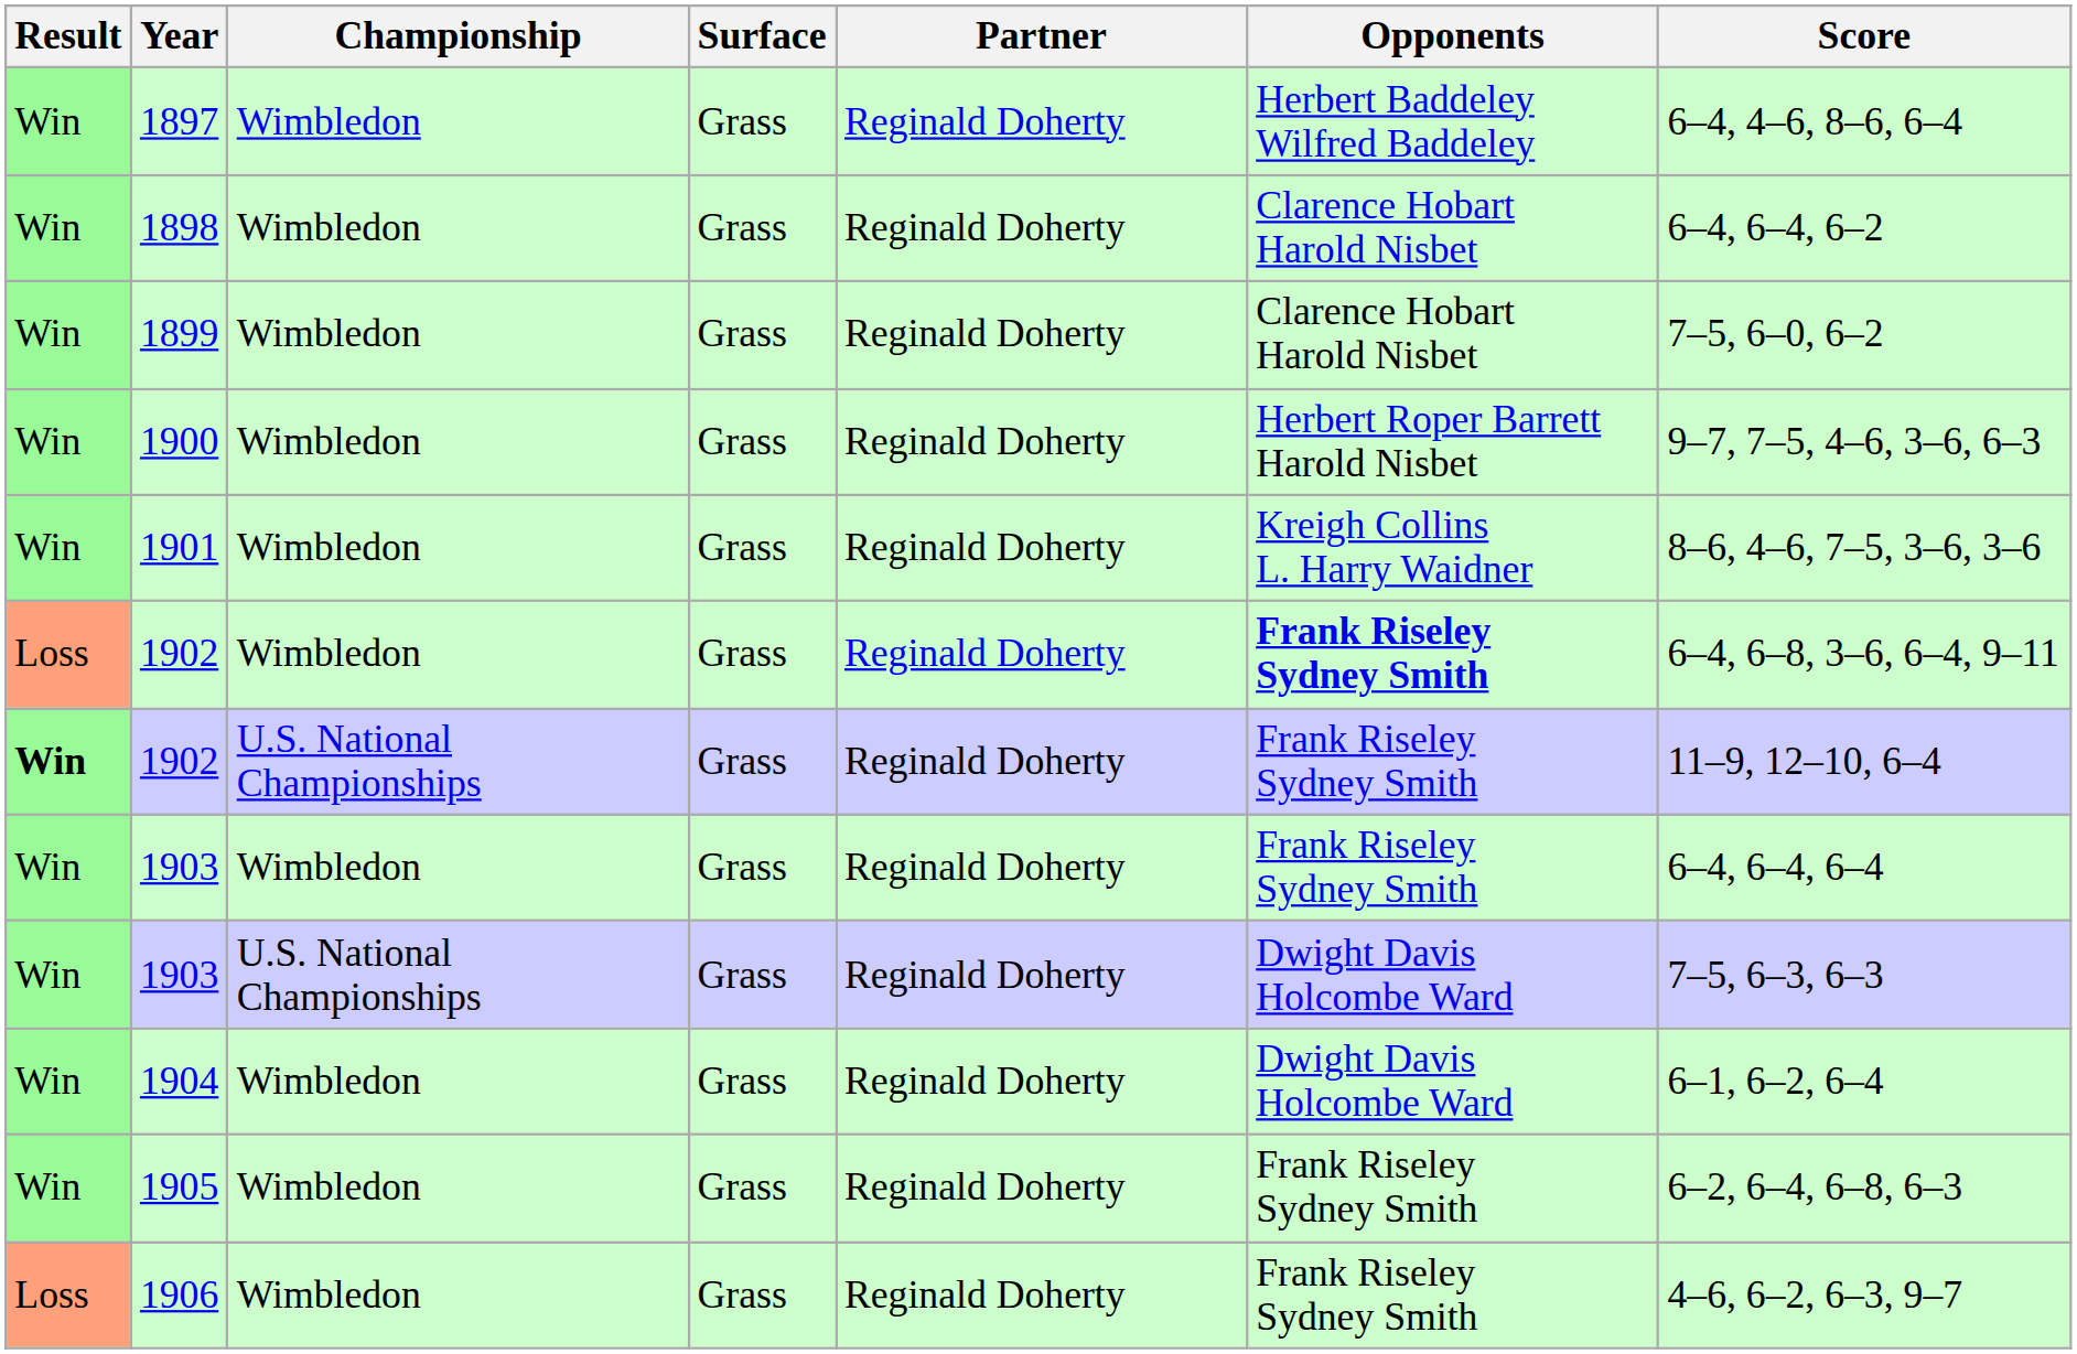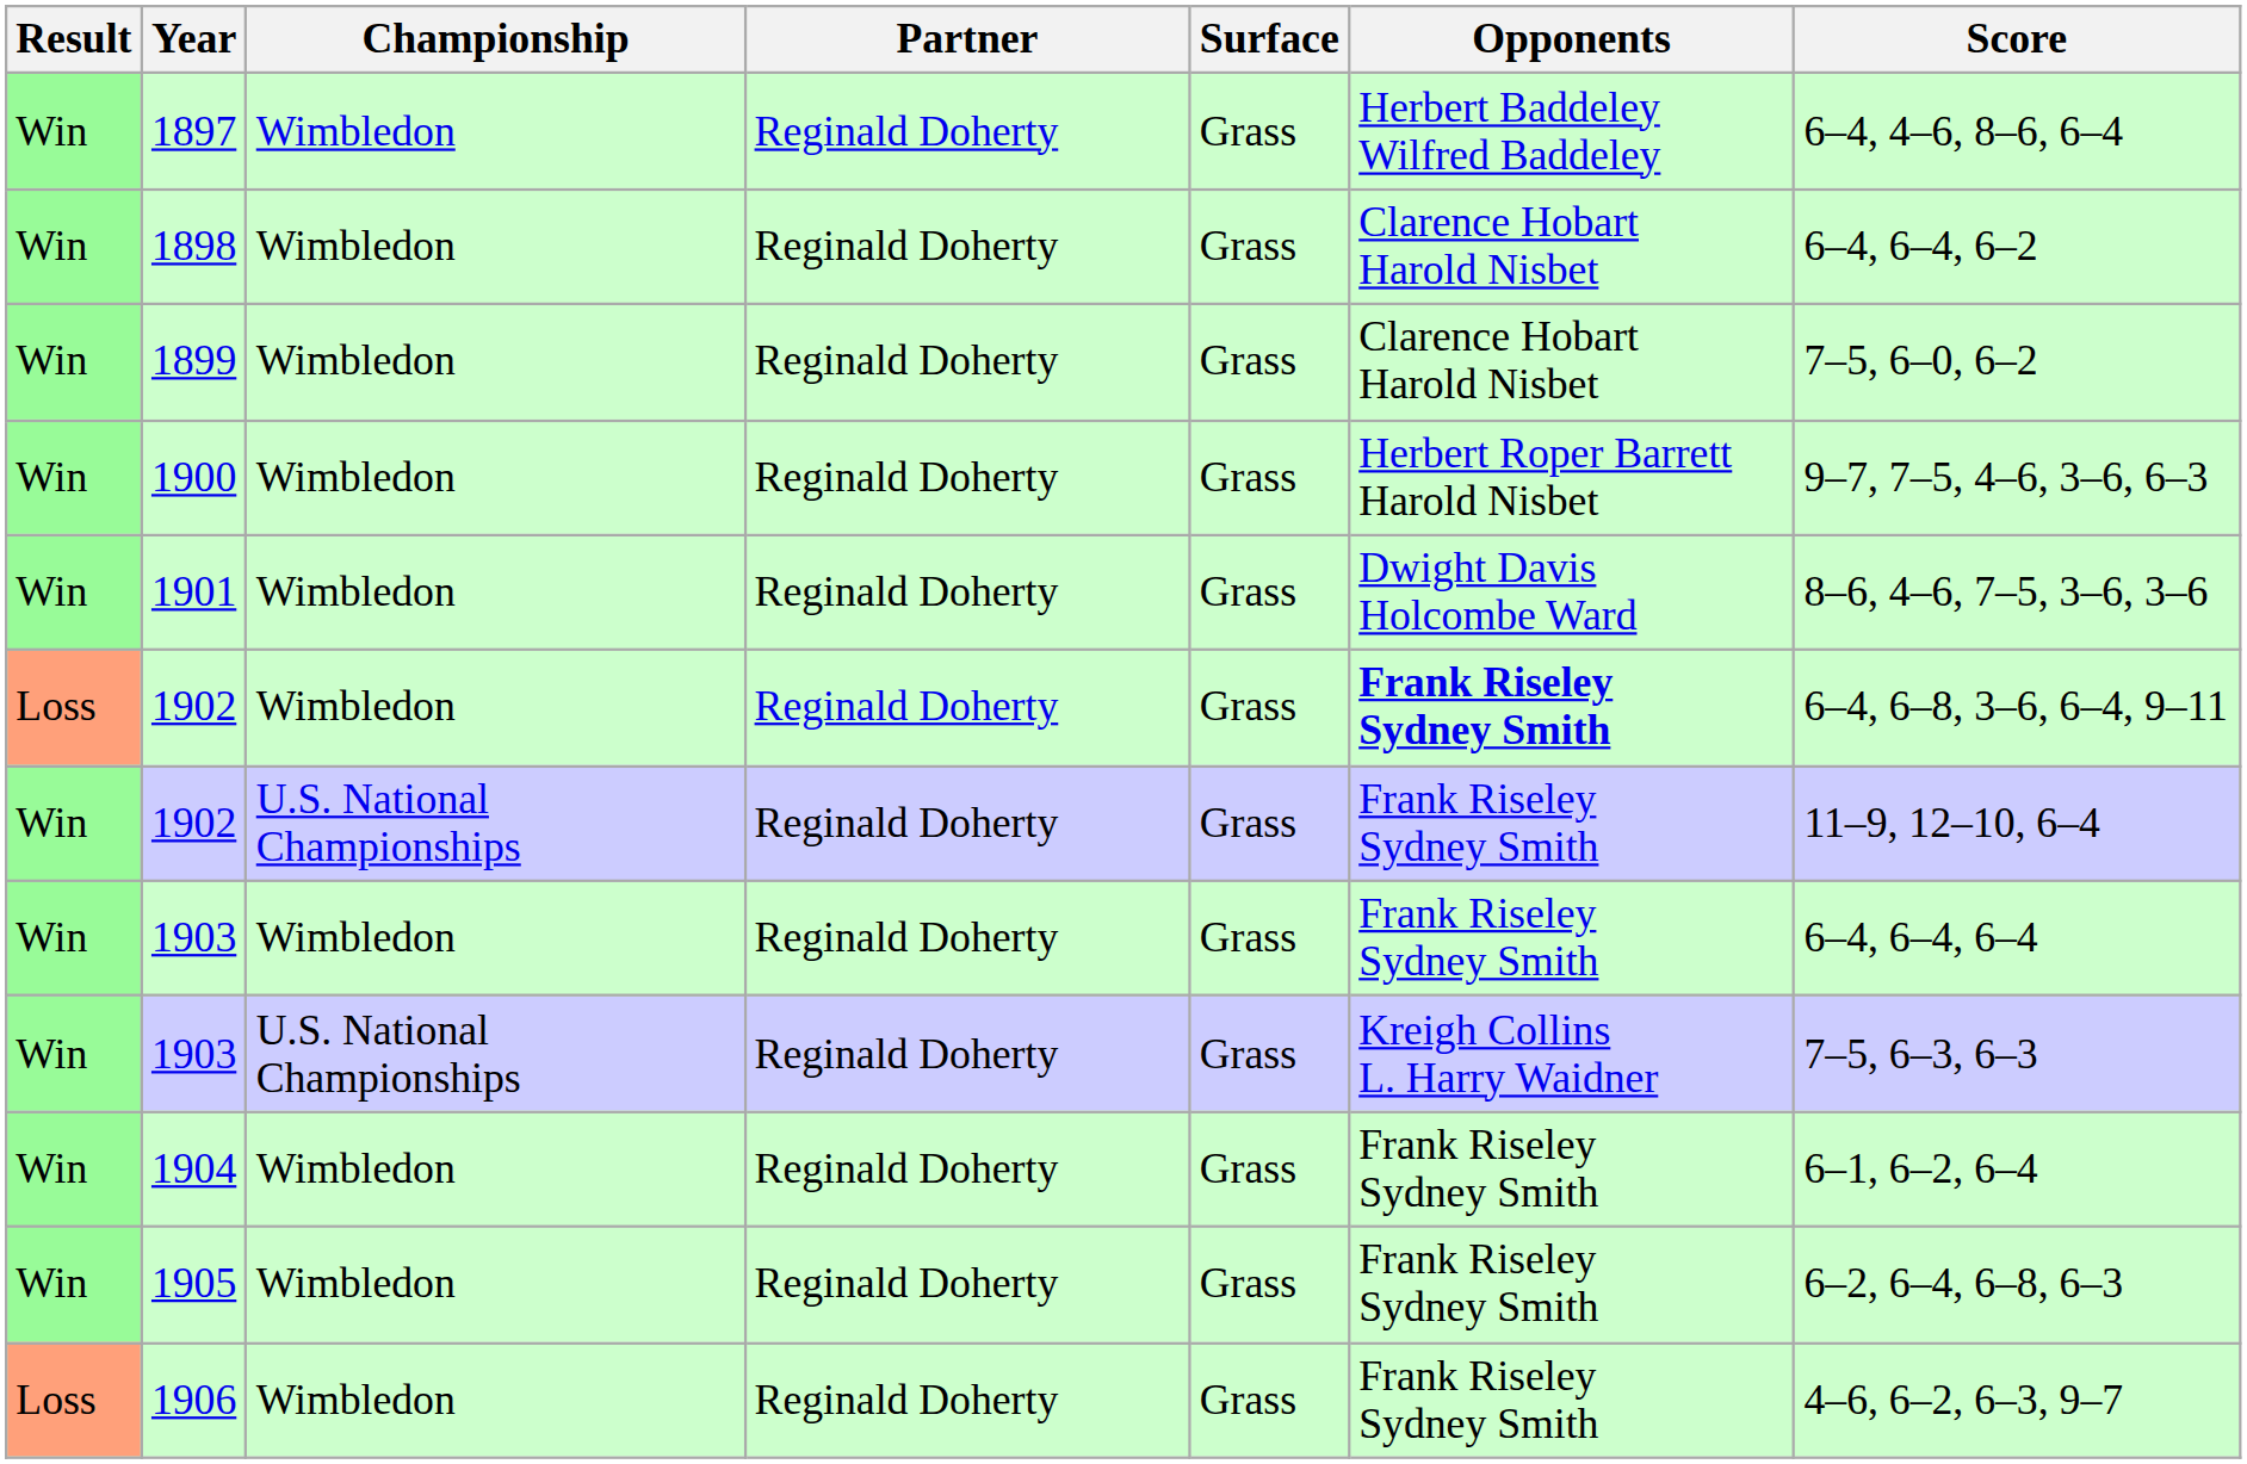 <table class="sortable wikitable">
 <tr>
 <th style="width:40px">Result</th>
 <th style="width:30px">Year</th>
 <th style="width:180px">Championship</th>
+<th style="width:160px">Partner</th>
 <th style="width:50px">Surface</th>
-<th style="width:160px">Partner</th>
 <th style="width:160px">Opponents</th>
 <th style="width:160px" class="unsortable">Score</th>
 </tr>
 <tr style="background:#cfc;">
 <td style="background:#98fb98;">Win</td>
 <td><a href='#'>1897</a></td>
 <td><a href='#'>Wimbledon</a></td>
+<td> <a href='#'>Reginald Doherty</a></td>
 <td>Grass</td>
-<td> <a href='#'>Reginald Doherty</a></td>
 <td> <a href='#'>Herbert Baddeley</a><br> <a href='#'>Wilfred Baddeley</a></td>
 <td>6–4, 4–6, 8–6, 6–4</td>
 </tr>
 <tr style="background:#cfc;">
 <td style="background:#98fb98;">Win</td>
 <td><a href='#'>1898</a></td>
 <td>Wimbledon</td>
+<td> Reginald Doherty</td>
 <td>Grass</td>
-<td> Reginald Doherty</td>
 <td> <a href='#'>Clarence Hobart</a><br> <a href='#'>Harold Nisbet</a></td>
 <td>6–4, 6–4, 6–2</td>
 </tr>
 <tr style="background:#cfc;">
 <td style="background:#98fb98;">Win</td>
 <td><a href='#'>1899</a></td>
 <td>Wimbledon</td>
+<td> Reginald Doherty</td>
 <td>Grass</td>
-<td> Reginald Doherty</td>
 <td> Clarence Hobart<br> Harold Nisbet</td>
 <td>7–5, 6–0, 6–2</td>
 </tr>
 <tr style="background:#cfc;">
 <td style="background:#98fb98;">Win</td>
 <td><a href='#'>1900</a></td>
 <td>Wimbledon</td>
+<td> Reginald Doherty</td>
 <td>Grass</td>
-<td> Reginald Doherty</td>
 <td> <a href='#'>Herbert Roper Barrett</a><br> Harold Nisbet</td>
 <td>9–7, 7–5, 4–6, 3–6, 6–3</td>
 </tr>
 <tr style="background:#cfc;">
 <td style="background:#98fb98;">Win</td>
 <td><a href='#'>1901</a></td>
 <td>Wimbledon</td>
+<td> Reginald Doherty</td>
 <td>Grass</td>
-<td> Reginald Doherty</td>
-<td> <a href='#'>Kreigh Collins</a><br> <a href='#'>L. Harry Waidner</a></td>
+<td> <a href='#'>Dwight Davis</a><br> <a href='#'>Holcombe Ward</a></td>
 <td>8–6, 4–6, 7–5, 3–6, 3–6</td>
 </tr>
 <tr style="background:#cfc;">
 <td style="background:#ffa07a;">Loss</td>
 <td><a href='#'>1902</a></td>
 <td>Wimbledon</td>
+<td> <a href='#'>Reginald Doherty</a></td>
 <td>Grass</td>
-<td> <a href='#'>Reginald Doherty</a></td>
 <td><strong> <a href='#'>Frank Riseley</a><br> <a href='#'>Sydney Smith</a></strong></td>
 <td>6–4, 6–8, 3–6, 6–4, 9–11</td>
 </tr>
 <tr style="background:#ccf;">
-<td style="background:#98fb98;"><strong>Win</strong></td>
+<td style="background:#98fb98;">Win</td>
 <td><a href='#'>1902</a></td>
 <td><a href='#'>U.S. National Championships</a></td>
+<td> Reginald Doherty</td>
 <td>Grass</td>
-<td> Reginald Doherty</td>
 <td> <a href='#'>Frank Riseley</a><br> <a href='#'>Sydney Smith</a></td>
 <td>11–9, 12–10, 6–4</td>
 </tr>
 <tr style="background:#cfc;">
 <td style="background:#98fb98;">Win</td>
 <td><a href='#'>1903</a></td>
 <td>Wimbledon</td>
+<td> Reginald Doherty</td>
 <td>Grass</td>
-<td> Reginald Doherty</td>
 <td> <a href='#'>Frank Riseley</a><br> <a href='#'>Sydney Smith</a></td>
 <td>6–4, 6–4, 6–4</td>
 </tr>
 <tr style="background:#ccf;">
 <td style="background:#98fb98;">Win</td>
 <td><a href='#'>1903</a></td>
 <td>U.S. National Championships</td>
+<td> Reginald Doherty</td>
 <td>Grass</td>
-<td> Reginald Doherty</td>
-<td> <a href='#'>Dwight Davis</a><br> <a href='#'>Holcombe Ward</a></td>
+<td> <a href='#'>Kreigh Collins</a><br> <a href='#'>L. Harry Waidner</a></td>
 <td>7–5, 6–3, 6–3</td>
 </tr>
 <tr style="background:#cfc;">
 <td style="background:#98fb98;">Win</td>
 <td><a href='#'>1904</a></td>
 <td>Wimbledon</td>
+<td> Reginald Doherty</td>
 <td>Grass</td>
-<td> Reginald Doherty</td>
-<td> <a href='#'>Dwight Davis</a><br> <a href='#'>Holcombe Ward</a></td>
+<td> Frank Riseley<br> Sydney Smith</td>
 <td>6–1, 6–2, 6–4</td>
 </tr>
 <tr style="background:#cfc;">
 <td style="background:#98fb98;">Win</td>
 <td><a href='#'>1905</a></td>
 <td>Wimbledon</td>
+<td> Reginald Doherty</td>
 <td>Grass</td>
-<td> Reginald Doherty</td>
 <td> Frank Riseley<br> Sydney Smith</td>
 <td>6–2, 6–4, 6–8, 6–3</td>
 </tr>
 <tr style="background:#cfc;">
 <td style="background:#ffa07a;">Loss</td>
 <td><a href='#'>1906</a></td>
 <td>Wimbledon</td>
+<td> Reginald Doherty</td>
 <td>Grass</td>
-<td> Reginald Doherty</td>
 <td> Frank Riseley<br> Sydney Smith</td>
 <td>4–6, 6–2, 6–3, 9–7</td>
 </tr>
 </table>
